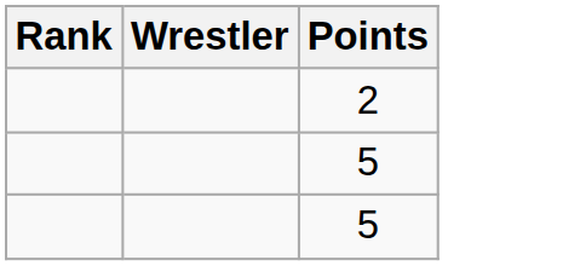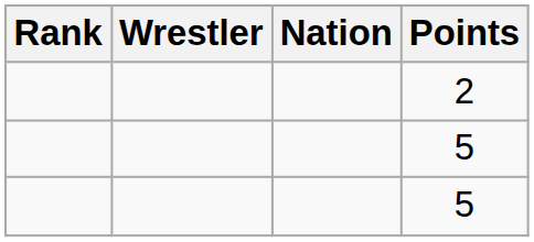 <table class="wikitable sortable" style="text-align:center;">
 <tr>
 <th>Rank</th>
 <th>Wrestler</th>
+<th>Nation</th>
 <th>Points</th>
 </tr>
 <tr>
 <td></td>
+<td align=left></td>
 <td align=left></td>
 <td>2</td>
 </tr>
 <tr>
 <td></td>
 <td align=left></td>
+<td align=left></td>
 <td>5</td>
 </tr>
 <tr>
 <td></td>
 <td align=left></td>
+<td align=left></td>
 <td>5</td>
 </tr>
 </table>
